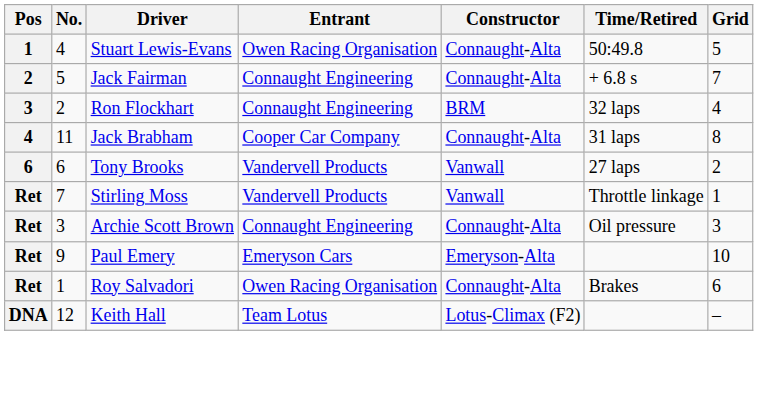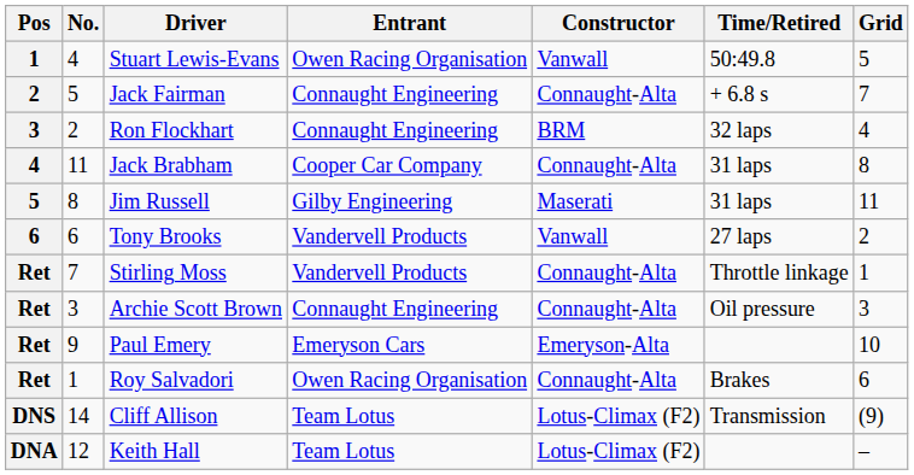 <table class="wikitable" style="font-size:95%;">
 <tr>
 <th>Pos</th>
 <th>No.</th>
 <th>Driver</th>
 <th>Entrant</th>
 <th>Constructor</th>
 <th>Time/Retired</th>
 <th>Grid</th>
 </tr>
 <tr>
 <th>1</th>
 <td>4</td>
 <td> <a href='#'>Stuart Lewis-Evans</a></td>
 <td><a href='#'>Owen Racing Organisation</a></td>
-<td><a href='#'>Connaught</a>-<a href='#'>Alta</a></td>
+<td><a href='#'>Vanwall</a></td>
 <td>50:49.8</td>
 <td>5</td>
 </tr>
 <tr>
 <th>2</th>
 <td>5</td>
 <td> <a href='#'>Jack Fairman</a></td>
 <td><a href='#'>Connaught Engineering</a></td>
 <td><a href='#'>Connaught</a>-<a href='#'>Alta</a></td>
 <td>+ 6.8 s</td>
 <td>7</td>
 </tr>
 <tr>
 <th>3</th>
 <td>2</td>
 <td> <a href='#'>Ron Flockhart</a></td>
 <td><a href='#'>Connaught Engineering</a></td>
 <td><a href='#'>BRM</a></td>
 <td>32 laps</td>
 <td>4</td>
 </tr>
 <tr>
 <th>4</th>
 <td>11</td>
 <td> <a href='#'>Jack Brabham</a></td>
 <td><a href='#'>Cooper Car Company</a></td>
 <td><a href='#'>Connaught</a>-<a href='#'>Alta</a></td>
 <td>31 laps</td>
 <td>8</td>
 </tr>
 <tr>
+<th>5</th>
+<td>8</td>
+<td> <a href='#'>Jim Russell</a></td>
+<td><a href='#'>Gilby Engineering</a></td>
+<td><a href='#'>Maserati</a></td>
+<td>31 laps</td>
+<td>11</td>
+</tr>
+<tr>
 <th>6</th>
 <td>6</td>
 <td> <a href='#'>Tony Brooks</a></td>
 <td><a href='#'>Vandervell Products</a></td>
 <td><a href='#'>Vanwall</a></td>
 <td>27 laps</td>
 <td>2</td>
 </tr>
 <tr>
 <th>Ret</th>
 <td>7</td>
 <td> <a href='#'>Stirling Moss</a></td>
 <td><a href='#'>Vandervell Products</a></td>
-<td><a href='#'>Vanwall</a></td>
+<td><a href='#'>Connaught</a>-<a href='#'>Alta</a></td>
 <td>Throttle linkage</td>
 <td>1</td>
 </tr>
 <tr>
 <th>Ret</th>
 <td>3</td>
 <td> <a href='#'>Archie Scott Brown</a></td>
 <td><a href='#'>Connaught Engineering</a></td>
 <td><a href='#'>Connaught</a>-<a href='#'>Alta</a></td>
 <td>Oil pressure</td>
 <td>3</td>
 </tr>
 <tr>
 <th>Ret</th>
 <td>9</td>
 <td> <a href='#'>Paul Emery</a></td>
 <td><a href='#'>Emeryson Cars</a></td>
 <td><a href='#'>Emeryson</a>-<a href='#'>Alta</a></td>
 <td></td>
 <td>10</td>
 </tr>
 <tr>
 <th>Ret</th>
 <td>1</td>
 <td> <a href='#'>Roy Salvadori</a></td>
 <td><a href='#'>Owen Racing Organisation</a></td>
 <td><a href='#'>Connaught</a>-<a href='#'>Alta</a></td>
 <td>Brakes</td>
 <td>6</td>
 </tr>
 <tr>
+<th>DNS</th>
+<td>14</td>
+<td> <a href='#'>Cliff Allison</a></td>
+<td><a href='#'>Team Lotus</a></td>
+<td><a href='#'>Lotus</a>-<a href='#'>Climax</a> (F2)</td>
+<td>Transmission</td>
+<td>(9)</td>
+</tr>
+<tr>
 <th>DNA</th>
 <td>12</td>
 <td> <a href='#'>Keith Hall</a></td>
 <td><a href='#'>Team Lotus</a></td>
 <td><a href='#'>Lotus</a>-<a href='#'>Climax</a> (F2)</td>
 <td></td>
 <td>–</td>
 </tr>
 </table>
